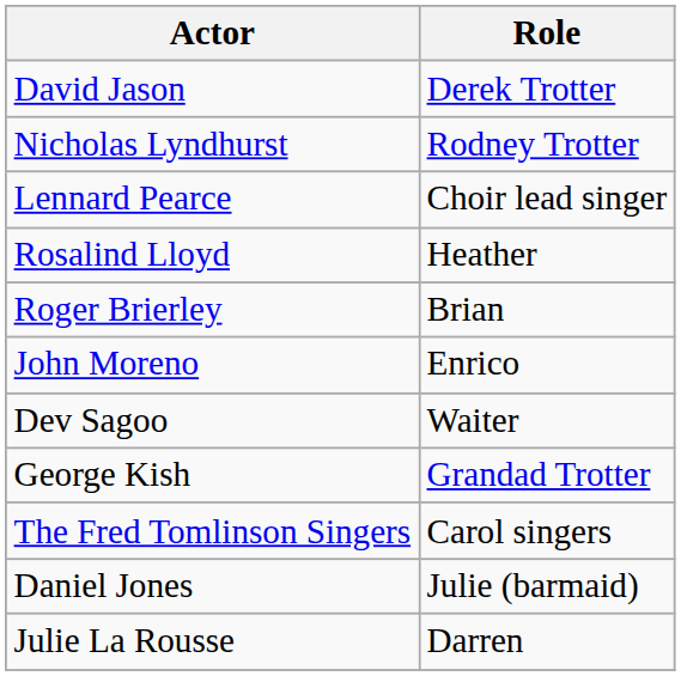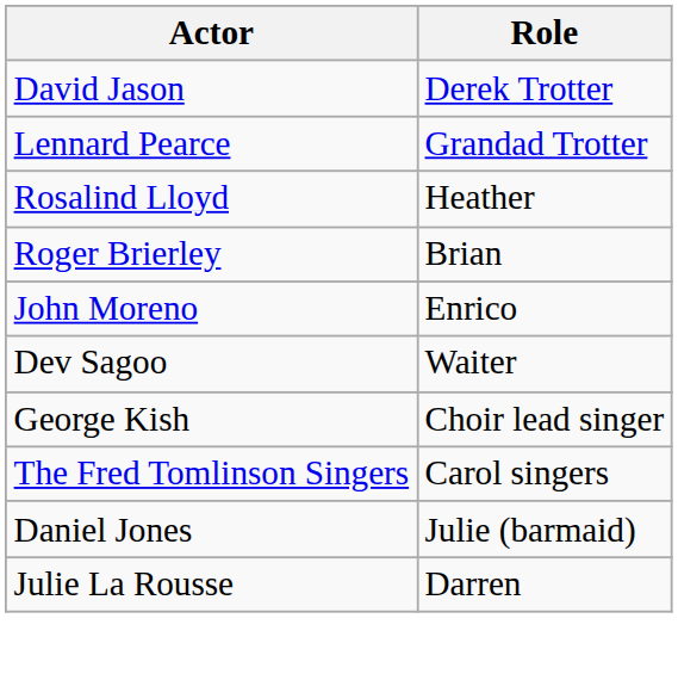 <table class="wikitable">
 <tr>
 <th>Actor</th>
 <th>Role</th>
 </tr>
 <tr>
 <td><a href='#'>David Jason</a></td>
 <td><a href='#'>Derek Trotter</a></td>
 </tr>
 <tr>
-<td><a href='#'>Nicholas Lyndhurst</a></td>
-<td><a href='#'>Rodney Trotter</a></td>
-</tr>
-<tr>
 <td><a href='#'>Lennard Pearce</a></td>
-<td>Choir lead singer</td>
+<td><a href='#'>Grandad Trotter</a></td>
 </tr>
 <tr>
 <td><a href='#'>Rosalind Lloyd</a></td>
 <td>Heather</td>
 </tr>
 <tr>
 <td><a href='#'>Roger Brierley</a></td>
 <td>Brian</td>
 </tr>
 <tr>
 <td><a href='#'>John Moreno</a></td>
 <td>Enrico</td>
 </tr>
 <tr>
 <td>Dev Sagoo</td>
 <td>Waiter</td>
 </tr>
 <tr>
 <td>George Kish</td>
-<td><a href='#'>Grandad Trotter</a></td>
+<td>Choir lead singer</td>
 </tr>
 <tr>
 <td><a href='#'>The Fred Tomlinson Singers</a></td>
 <td>Carol singers</td>
 </tr>
 <tr>
 <td>Daniel Jones</td>
 <td>Julie (barmaid)</td>
 </tr>
 <tr>
 <td>Julie La Rousse</td>
 <td>Darren</td>
 </tr>
 </table>
